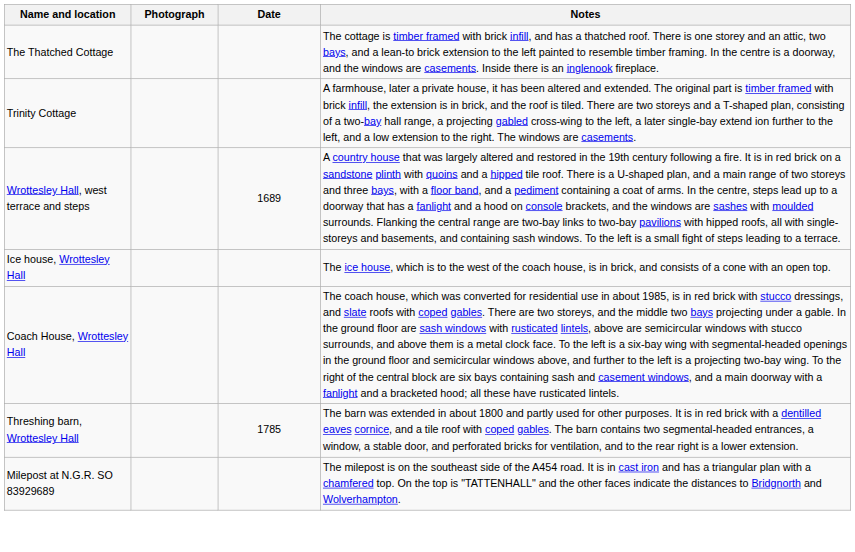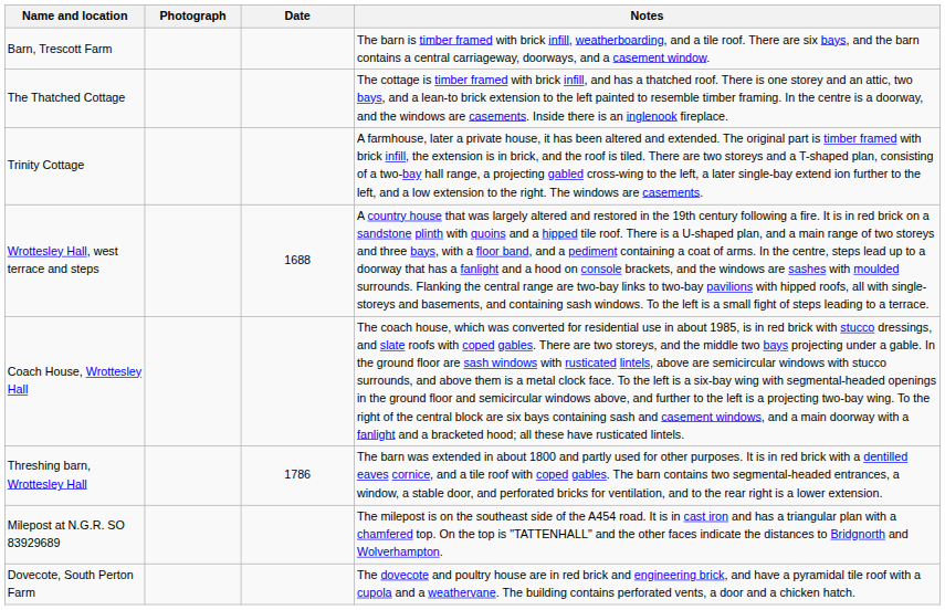 <table class="wikitable sortable plainrowheaders" style="width:100%;border:0px;text-align:left;line-height:150%;">
 <tr>
 <th scope="col"  style="width:150px">Name and location</th>
 <th scope="col"  style="width:100px" class="unsortable">Photograph</th>
 <th scope="col"  style="width:120px">Date</th>
 <th scope="col"  style="width:650px" class="unsortable">Notes</th>
+</tr>
+<tr>
+<td>Barn, Trescott Farm<br><small></small></td>
+<td></td>
+<td align="center"></td>
+<td>The barn is <a href='#'>timber framed</a> with brick <a href='#'>infill</a>, <a href='#'>weatherboarding</a>, and a tile roof.  There are six <a href='#'>bays</a>, and the barn contains a central carriageway, doorways, and a <a href='#'>casement window</a>.</td>
 </tr>
 <tr>
 <td>The Thatched Cottage<br><small></small></td>
 <td></td>
 <td align="center"></td>
 <td>The cottage is <a href='#'>timber framed</a> with brick <a href='#'>infill</a>, and has a thatched roof.  There is one storey and an attic, two <a href='#'>bays</a>, and a lean-to brick extension to the left painted to resemble timber framing.  In the centre is a doorway, and the windows are <a href='#'>casements</a>.  Inside there is an <a href='#'>inglenook</a> fireplace.</td>
 </tr>
 <tr>
 <td>Trinity Cottage<br><small></small></td>
 <td></td>
 <td align="center"></td>
 <td>A farmhouse, later a private house, it has been altered and extended.  The original part is <a href='#'>timber framed</a> with brick <a href='#'>infill</a>, the extension is in brick, and the roof is tiled.  There are two storeys and a T-shaped plan, consisting of a two-<a href='#'>bay</a> hall range, a projecting <a href='#'>gabled</a> cross-wing to the left, a later single-bay extend ion further to the left, and a low extension to the right.  The windows are <a href='#'>casements</a>.</td>
 </tr>
 <tr>
 <td><a href='#'>Wrottesley Hall</a>, west terrace and steps<br><small></small></td>
 <td></td>
-<td align="center">1689</td>
+<td align="center">1688</td>
 <td>A <a href='#'>country house</a> that was largely altered and restored in the 19th century following a fire.  It is in red brick on a <a href='#'>sandstone</a> <a href='#'>plinth</a> with <a href='#'>quoins</a> and a <a href='#'>hipped</a> tile roof.  There is a U-shaped plan, and a main range of two storeys and three <a href='#'>bays</a>, with a <a href='#'>floor band</a>, and a <a href='#'>pediment</a> containing a coat of arms.  In the centre, steps lead up to a doorway that has a <a href='#'>fanlight</a> and a hood on <a href='#'>console</a> brackets, and the windows are <a href='#'>sashes</a> with <a href='#'>moulded</a> surrounds.  Flanking the central range are two-bay links to two-bay <a href='#'>pavilions</a> with hipped roofs, all with single-storeys and basements, and containing sash windows.  To the left is a small fight of steps leading to a terrace.</td>
-</tr>
-<tr>
-<td>Ice house, <a href='#'>Wrottesley Hall</a><br><small></small></td>
-<td></td>
-<td align="center"></td>
-<td>The <a href='#'>ice house</a>, which is to the west of the coach house, is in brick, and consists of a cone with an open top.</td>
 </tr>
 <tr>
 <td>Coach House, <a href='#'>Wrottesley Hall</a><br><small></small></td>
 <td></td>
 <td align="center"></td>
 <td>The coach house, which was converted for residential use in about 1985, is in red brick with <a href='#'>stucco</a> dressings, and <a href='#'>slate</a> roofs with <a href='#'>coped</a> <a href='#'>gables</a>.  There are two storeys, and the middle two <a href='#'>bays</a> projecting under a gable.  In the ground floor are <a href='#'>sash windows</a> with <a href='#'>rusticated</a> <a href='#'>lintels</a>, above are semicircular windows with stucco surrounds, and above them is a metal clock face.  To the left is a six-bay wing with segmental-headed openings in the ground floor and semicircular windows above, and further to the left is a projecting two-bay wing.  To the right of the central block are six bays containing sash and <a href='#'>casement windows</a>, and a main doorway with a <a href='#'>fanlight</a> and a bracketed hood; all these have rusticated lintels.</td>
 </tr>
 <tr>
 <td>Threshing barn, <a href='#'>Wrottesley Hall</a><br><small></small></td>
 <td></td>
-<td align="center">1785</td>
+<td align="center">1786</td>
 <td>The barn was extended in about 1800 and partly used for other purposes.  It is in red brick with a <a href='#'>dentilled</a> <a href='#'>eaves</a> <a href='#'>cornice</a>, and a tile roof with <a href='#'>coped</a> <a href='#'>gables</a>.  The barn contains two segmental-headed entrances, a window, a stable door, and perforated bricks for ventilation, and to the rear right is a lower extension.</td>
 </tr>
 <tr>
 <td>Milepost at N.G.R. SO 83929689<br><small></small></td>
 <td></td>
 <td align="center"></td>
 <td>The milepost is on the southeast side of the A454 road.  It is in <a href='#'>cast iron</a> and has a triangular plan with a <a href='#'>chamfered</a> top.  On the top is "TATTENHALL" and the other faces indicate the distances to <a href='#'>Bridgnorth</a> and <a href='#'>Wolverhampton</a>.</td>
 </tr>
 <tr>
+<td>Dovecote, South Perton Farm<br><small></small></td>
+<td></td>
+<td align="center"></td>
+<td>The <a href='#'>dovecote</a> and poultry house are in red brick and <a href='#'>engineering brick</a>, and have a pyramidal tile roof with a <a href='#'>cupola</a> and a <a href='#'>weathervane</a>.  The building contains perforated vents, a door and a chicken hatch.</td>
+</tr>
+<tr>
 </tr>
 </table>
